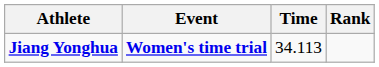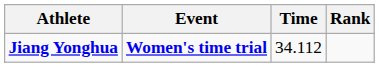 <table class=wikitable style="font-size:90%">
 <tr>
 <th>Athlete</th>
 <th>Event</th>
 <th>Time</th>
 <th>Rank</th>
 </tr>
 <tr align=center>
 <td align=left><strong><a href='#'>Jiang Yonghua</a></strong></td>
 <td align=left><strong><a href='#'>Women's time trial</a></strong></td>
-<td>34.113</td>
+<td>34.112</td>
 <td></td>
 </tr>
 </table>
